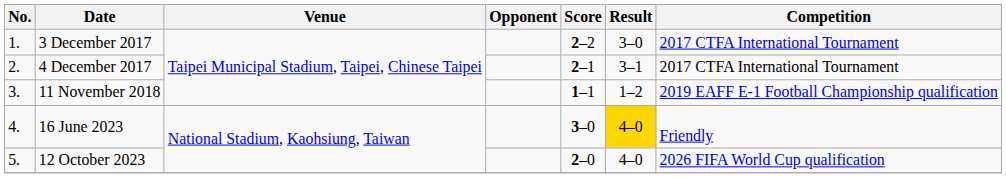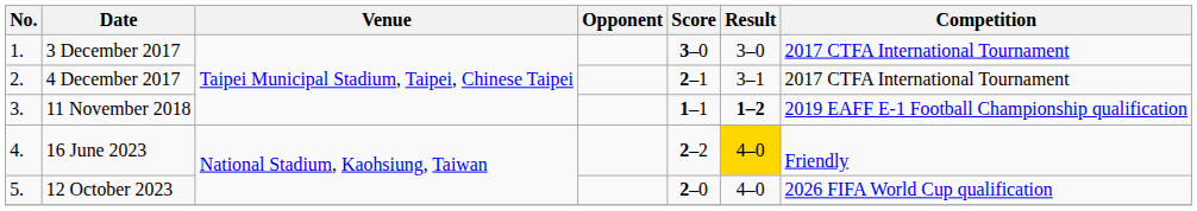 <table class="wikitable" style="font-size:100%;">
 <tr>
 <th>No.</th>
 <th>Date</th>
 <th>Venue</th>
 <th>Opponent</th>
 <th>Score</th>
 <th>Result</th>
 <th>Competition</th>
 </tr>
 <tr>
 <td>1.</td>
 <td>3 December 2017</td>
 <td rowspan=3><a href='#'>Taipei Municipal Stadium</a>, <a href='#'>Taipei</a>, <a href='#'>Chinese Taipei</a></td>
 <td></td>
-<td align=center><strong>2</strong>–2</td>
+<td align=center><strong>3</strong>–0</td>
 <td align=center>3–0</td>
 <td><a href='#'>2017 CTFA International Tournament</a></td>
 </tr>
 <tr>
 <td>2.</td>
 <td>4 December 2017</td>
 <td></td>
 <td align=center><strong>2</strong>–1</td>
 <td align=center>3–1</td>
 <td>2017 CTFA International Tournament</td>
 </tr>
 <tr>
 <td>3.</td>
 <td>11 November 2018</td>
 <td></td>
 <td align=center><strong>1</strong>–1</td>
-<td align=center>1–2</td>
+<td align=center><strong>1–2</strong></td>
 <td><a href='#'>2019 EAFF E-1 Football Championship qualification</a></td>
 </tr>
 <tr>
 <td>4.</td>
 <td>16 June 2023</td>
 <td rowspan=2><a href='#'>National Stadium</a>, <a href='#'>Kaohsiung</a>, <a href='#'>Taiwan</a></td>
 <td></td>
-<td align=center><strong>3</strong>–0</td>
+<td align=center><strong>2</strong>–2</td>
 <td align=center style="background: gold;">4–0</td>
 <td><br><a href='#'>Friendly</a></td>
 </tr>
 <tr>
 <td>5.</td>
 <td>12 October 2023</td>
 <td></td>
 <td align=center><strong>2</strong>–0</td>
 <td align=center>4–0</td>
 <td><a href='#'>2026 FIFA World Cup qualification</a></td>
 </tr>
 <tr>
 </tr>
 </table>
